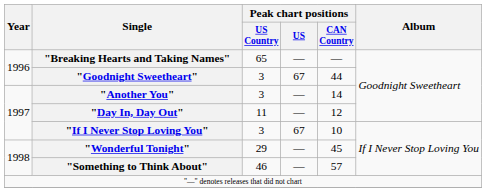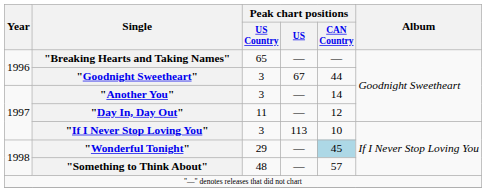 <table class="wikitable plainrowheaders" style="text-align:center;">
 <tr>
 <th rowspan="2">Year</th>
 <th rowspan="2" style="width:18em;">Single</th>
 <th colspan="3">Peak chart positions</th>
 <th rowspan="2">Album</th>
 </tr>
 <tr style="font-size:smaller;">
 <th width="45"><a href='#'>US Country</a></th>
 <th width="45"><a href='#'>US</a></th>
 <th width="45"><a href='#'>CAN Country</a></th>
 </tr>
 <tr>
 <td rowspan="2">1996</td>
 <th scope="row">"Breaking Hearts and Taking Names"</th>
 <td>65</td>
 <td>—</td>
 <td>—</td>
 <td align="left" rowspan="4"><em>Goodnight Sweetheart</em></td>
 </tr>
 <tr>
 <th scope="row">"<a href='#'>Goodnight Sweetheart</a>"</th>
 <td>3</td>
 <td>67</td>
 <td>44</td>
 </tr>
 <tr>
 <td rowspan="3">1997</td>
 <th scope="row">"<a href='#'>Another You</a>"</th>
 <td>3</td>
 <td>—</td>
 <td>14</td>
 </tr>
 <tr>
 <th scope="row">"<a href='#'>Day In, Day Out</a>"</th>
 <td>11</td>
 <td>—</td>
 <td>12</td>
 </tr>
 <tr>
 <th scope="row">"<a href='#'>If I Never Stop Loving You</a>"</th>
 <td>3</td>
-<td>67</td>
+<td>113</td>
 <td>10</td>
 <td align="left" rowspan="3"><em>If I Never Stop Loving You</em></td>
 </tr>
 <tr>
 <td rowspan="2">1998</td>
 <th scope="row">"<a href='#'>Wonderful Tonight</a>"</th>
 <td>29</td>
 <td>—</td>
-<td>45</td>
+<td style="background: lightblue;">45</td>
 </tr>
 <tr>
 <th scope="row">"Something to Think About"</th>
-<td>46</td>
+<td>48</td>
 <td>—</td>
 <td>57</td>
 </tr>
 <tr>
 <td colspan="6" style="font-size:8pt">"—" denotes releases that did not chart</td>
 </tr>
 <tr>
 </tr>
 </table>
